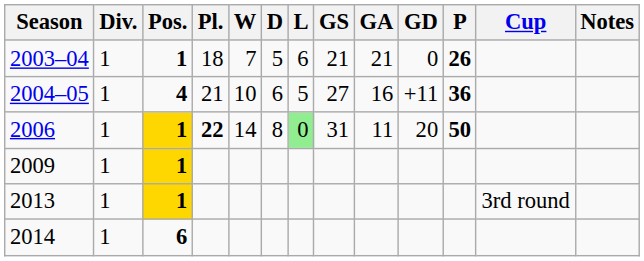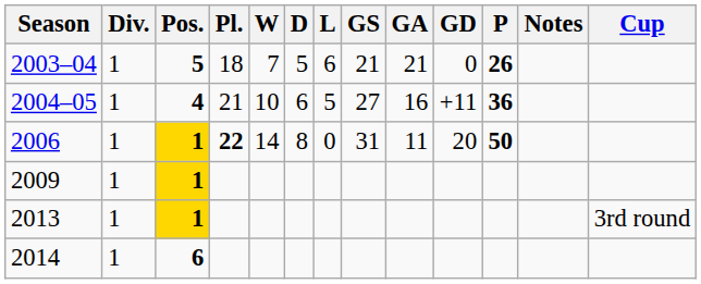 <table class="wikitable">
 <tr style="background:#efefef;">
 <th>Season</th>
 <th>Div.</th>
 <th>Pos.</th>
 <th>Pl.</th>
 <th>W</th>
 <th>D</th>
 <th>L</th>
 <th>GS</th>
 <th>GA</th>
 <th>GD</th>
 <th>P</th>
+<th>Notes</th>
 <th><a href='#'>Cup</a></th>
-<th>Notes</th>
 </tr>
 <tr>
 <td><a href='#'>2003–04</a></td>
 <td>1</td>
-<td align=right><strong>1</strong></td>
+<td align=right><strong>5</strong></td>
 <td align=right>18</td>
 <td align=right>7</td>
 <td align=right>5</td>
 <td align=right>6</td>
 <td align=right>21</td>
 <td align=right>21</td>
 <td align=right>0</td>
 <td align=right><strong>26</strong></td>
 <td></td>
 <td></td>
 </tr>
 <tr>
 <td><a href='#'>2004–05</a></td>
 <td>1</td>
 <td align=right><strong>4</strong></td>
 <td align=right>21</td>
 <td align=right>10</td>
 <td align=right>6</td>
 <td align=right>5</td>
 <td align=right>27</td>
 <td align=right>16</td>
 <td align=right>+11</td>
 <td align=right><strong>36</strong></td>
 <td></td>
 <td></td>
 </tr>
 <tr>
 <td><a href='#'>2006</a></td>
 <td>1</td>
 <td align=right bgcolor=gold><strong>1</strong></td>
 <td align=right><strong>22</strong></td>
 <td align=right>14</td>
 <td align=right>8</td>
-<td align=right style="background: lightgreen;">0</td>
+<td align=right>0</td>
 <td align=right>31</td>
 <td align=right>11</td>
 <td align=right>20</td>
 <td align=right><strong>50</strong></td>
 <td></td>
 <td></td>
 </tr>
 <tr>
 <td>2009</td>
 <td>1</td>
 <td align=right bgcolor=gold><strong>1</strong></td>
 <td></td>
 <td></td>
 <td></td>
 <td></td>
 <td></td>
 <td></td>
 <td></td>
 <td></td>
 <td></td>
 <td></td>
 </tr>
 <tr>
 <td>2013</td>
 <td>1</td>
 <td align=right bgcolor=gold><strong>1</strong></td>
 <td></td>
 <td></td>
 <td></td>
 <td></td>
 <td></td>
 <td></td>
 <td></td>
 <td></td>
+<td></td>
 <td>3rd round</td>
-<td></td>
 </tr>
 <tr>
 <td>2014</td>
 <td>1</td>
 <td align=right><strong>6</strong></td>
 <td></td>
 <td></td>
 <td></td>
 <td></td>
 <td></td>
 <td></td>
 <td></td>
 <td></td>
 <td></td>
 <td></td>
 </tr>
 </table>
